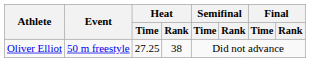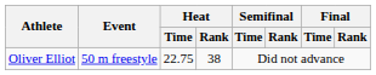 <table class=wikitable style="font-size:90%">
 <tr>
 <th rowspan="2">Athlete</th>
 <th rowspan="2">Event</th>
 <th colspan="2">Heat</th>
 <th colspan="2">Semifinal</th>
 <th colspan="2">Final</th>
 </tr>
 <tr style="font-size:95%">
 <th>Time</th>
 <th>Rank</th>
 <th>Time</th>
 <th>Rank</th>
 <th>Time</th>
 <th>Rank</th>
 </tr>
 <tr align=center>
 <td align=left><a href='#'>Oliver Elliot</a></td>
 <td align=left><a href='#'>50 m freestyle</a></td>
-<td>27.25</td>
+<td>22.75</td>
 <td>38</td>
 <td colspan=4>Did not advance</td>
 </tr>
 </table>
